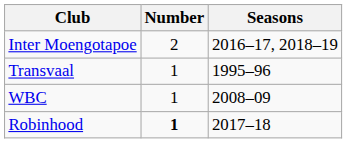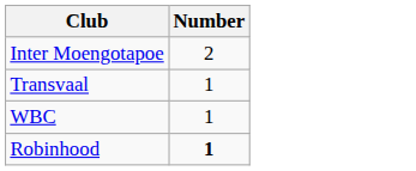 <table class="wikitable sortable">
 <tr>
 <th>Club</th>
 <th>Number</th>
-<th>Seasons</th>
 </tr>
 <tr>
 <td><a href='#'>Inter Moengotapoe</a></td>
 <td style="text-align:center">2</td>
-<td>2016–17, 2018–19</td>
 </tr>
 <tr>
 <td><a href='#'>Transvaal</a></td>
 <td style="text-align:center">1</td>
-<td>1995–96</td>
 </tr>
 <tr>
 <td><a href='#'>WBC</a></td>
 <td style="text-align:center">1</td>
-<td>2008–09</td>
 </tr>
 <tr>
 <td><a href='#'>Robinhood</a></td>
 <td style="text-align:center"><strong>1</strong></td>
-<td>2017–18</td>
 </tr>
 </table>
